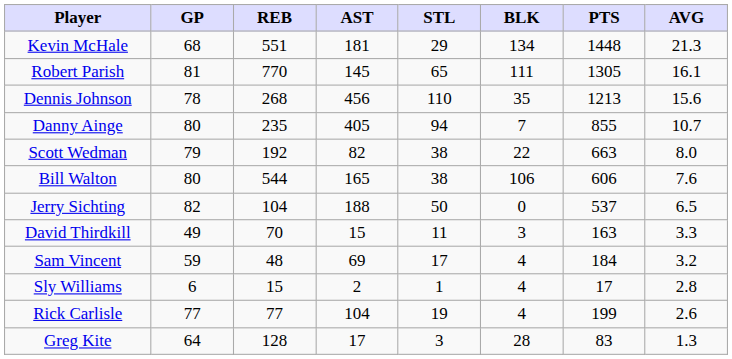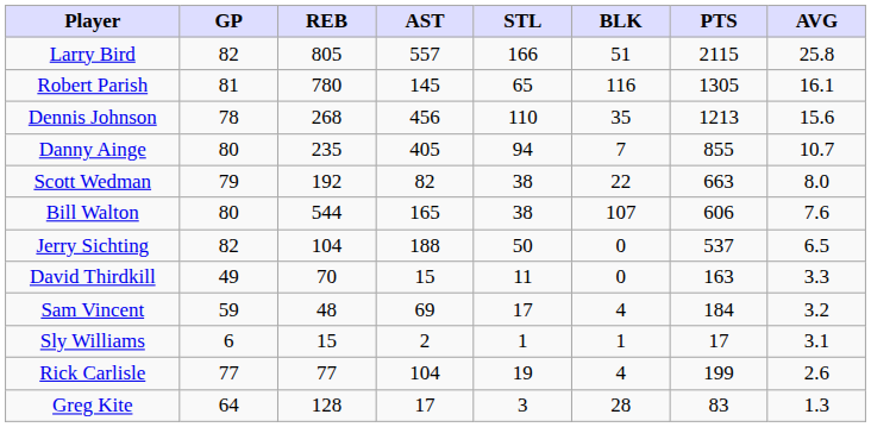 <table class="wikitable sortable">
 <tr>
 <th style="background:#ddf; width:16%;">Player</th>
 <th style="background:#ddf; width:9%;">GP</th>
 <th style="background:#ddf; width:9%;">REB</th>
 <th style="background:#ddf; width:9%;">AST</th>
 <th style="background:#ddf; width:9%;">STL</th>
 <th style="background:#ddf; width:9%;">BLK</th>
 <th style="background:#ddf; width:9%;">PTS</th>
 <th style="background:#ddf; width:9%;">AVG</th>
 </tr>
 <tr style="text-align:center;">
-<td><a href='#'>Kevin McHale</a></td>
-<td>68</td>
-<td>551</td>
-<td>181</td>
-<td>29</td>
-<td>134</td>
-<td>1448</td>
-<td>21.3</td>
+<td><a href='#'>Larry Bird</a></td>
+<td>82</td>
+<td>805</td>
+<td>557</td>
+<td>166</td>
+<td>51</td>
+<td>2115</td>
+<td>25.8</td>
 </tr>
 <tr style="text-align:center;">
 <td><a href='#'>Robert Parish</a></td>
 <td>81</td>
-<td>770</td>
+<td>780</td>
 <td>145</td>
 <td>65</td>
-<td>111</td>
+<td>116</td>
 <td>1305</td>
 <td>16.1</td>
 </tr>
 <tr style="text-align:center;">
 <td><a href='#'>Dennis Johnson</a></td>
 <td>78</td>
 <td>268</td>
 <td>456</td>
 <td>110</td>
 <td>35</td>
 <td>1213</td>
 <td>15.6</td>
 </tr>
 <tr style="text-align:center;">
 <td><a href='#'>Danny Ainge</a></td>
 <td>80</td>
 <td>235</td>
 <td>405</td>
 <td>94</td>
 <td>7</td>
 <td>855</td>
 <td>10.7</td>
 </tr>
 <tr style="text-align:center;">
 <td><a href='#'>Scott Wedman</a></td>
 <td>79</td>
 <td>192</td>
 <td>82</td>
 <td>38</td>
 <td>22</td>
 <td>663</td>
 <td>8.0</td>
 </tr>
 <tr style="text-align:center;">
 <td><a href='#'>Bill Walton</a></td>
 <td>80</td>
 <td>544</td>
 <td>165</td>
 <td>38</td>
-<td>106</td>
+<td>107</td>
 <td>606</td>
 <td>7.6</td>
 </tr>
 <tr style="text-align:center;">
 <td><a href='#'>Jerry Sichting</a></td>
 <td>82</td>
 <td>104</td>
 <td>188</td>
 <td>50</td>
 <td>0</td>
 <td>537</td>
 <td>6.5</td>
 </tr>
 <tr style="text-align:center;">
 <td><a href='#'>David Thirdkill</a></td>
 <td>49</td>
 <td>70</td>
 <td>15</td>
 <td>11</td>
-<td>3</td>
+<td>0</td>
 <td>163</td>
 <td>3.3</td>
 </tr>
 <tr style="text-align:center;">
 <td><a href='#'>Sam Vincent</a></td>
 <td>59</td>
 <td>48</td>
 <td>69</td>
 <td>17</td>
 <td>4</td>
 <td>184</td>
 <td>3.2</td>
 </tr>
 <tr style="text-align:center;">
 <td><a href='#'>Sly Williams</a></td>
 <td>6</td>
 <td>15</td>
 <td>2</td>
 <td>1</td>
-<td>4</td>
+<td>1</td>
 <td>17</td>
-<td>2.8</td>
+<td>3.1</td>
 </tr>
 <tr style="text-align:center;">
 <td><a href='#'>Rick Carlisle</a></td>
 <td>77</td>
 <td>77</td>
 <td>104</td>
 <td>19</td>
 <td>4</td>
 <td>199</td>
 <td>2.6</td>
 </tr>
 <tr style="text-align:center;">
 <td><a href='#'>Greg Kite</a></td>
 <td>64</td>
 <td>128</td>
 <td>17</td>
 <td>3</td>
 <td>28</td>
 <td>83</td>
 <td>1.3</td>
 </tr>
 </table>
